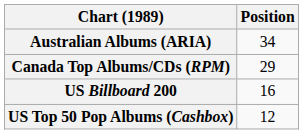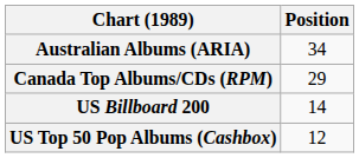 <table class="wikitable sortable plainrowheaders" style="text-align:center;">
 <tr>
 <th scope="column">Chart (1989)</th>
 <th scope="column">Position</th>
 </tr>
 <tr>
 <th scope="row">Australian Albums (ARIA)</th>
 <td>34</td>
 </tr>
 <tr>
 <th scope="row">Canada Top Albums/CDs (<em>RPM</em>)</th>
 <td>29</td>
 </tr>
 <tr>
 <th scope="row">US <em>Billboard</em> 200</th>
-<td>16</td>
+<td>14</td>
 </tr>
 <tr>
 <th scope="row">US Top 50 Pop Albums (<em>Cashbox</em>)</th>
 <td>12</td>
 </tr>
 </table>
